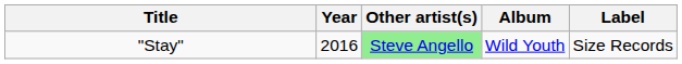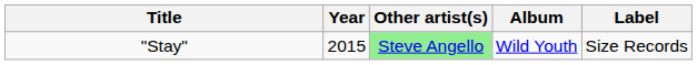 <table class="wikitable plainrowheaders" style="text-align: center;" border="1">
 <tr>
 <th scope="col" style="width: 18em;">Title</th>
 <th scope="col">Year</th>
 <th scope="col">Other artist(s)</th>
 <th scope="col">Album</th>
 <th scope="col">Label</th>
 </tr>
 <tr>
 <td>"Stay"</td>
-<td>2016</td>
+<td>2015</td>
 <td style="background: lightgreen;"><a href='#'>Steve Angello</a></td>
 <td><a href='#'>Wild Youth</a></td>
 <td>Size Records</td>
 </tr>
 </table>
